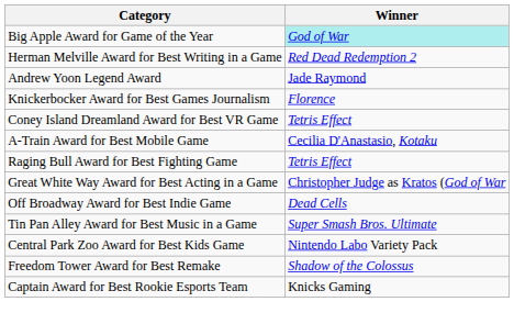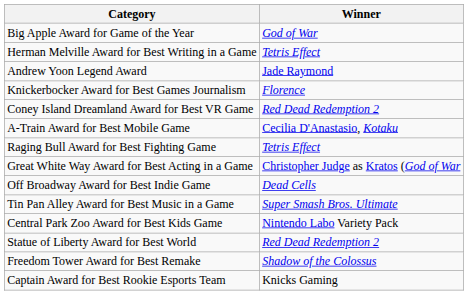 <table class="wikitable sortable plainrowheaders" border="none" style="margin:0">
 <tr valign="bottom">
 <th scope="col">Category</th>
 <th scope="col">Winner</th>
 </tr>
 <tr>
 <td>Big Apple Award for Game of the Year</td>
-<td style="background: paleturquoise;"><em><a href='#'>God of War</a></em></td>
+<td><em><a href='#'>God of War</a></em></td>
 </tr>
 <tr>
 <td>Herman Melville Award for Best Writing in a Game</td>
-<td><em><a href='#'>Red Dead Redemption 2</a></em></td>
+<td><em><a href='#'>Tetris Effect</a></em></td>
 </tr>
 <tr>
 <td>Andrew Yoon Legend Award</td>
 <td><a href='#'>Jade Raymond</a></td>
 </tr>
 <tr>
 <td>Knickerbocker Award for Best Games Journalism</td>
 <td><em><a href='#'>Florence</a></em></td>
 </tr>
 <tr>
 <td>Coney Island Dreamland Award for Best VR Game</td>
-<td><em><a href='#'>Tetris Effect</a></em></td>
+<td><em><a href='#'>Red Dead Redemption 2</a></em></td>
 </tr>
 <tr>
 <td>A-Train Award for Best Mobile Game</td>
 <td><a href='#'>Cecilia D'Anastasio</a>, <em><a href='#'>Kotaku</a></em></td>
 </tr>
 <tr>
 <td>Raging Bull Award for Best Fighting Game</td>
 <td><em><a href='#'>Tetris Effect</a></em></td>
 </tr>
 <tr>
 <td>Great White Way Award for Best Acting in a Game</td>
 <td><a href='#'>Christopher Judge</a> as <a href='#'>Kratos</a> (<em><a href='#'>God of War</a></em></td>
 </tr>
 <tr>
 <td>Off Broadway Award for Best Indie Game</td>
 <td><em><a href='#'>Dead Cells</a></em></td>
 </tr>
 <tr>
 <td>Tin Pan Alley Award for Best Music in a Game</td>
 <td><em><a href='#'>Super Smash Bros. Ultimate</a></em></td>
 </tr>
 <tr>
 <td>Central Park Zoo Award for Best Kids Game</td>
 <td><a href='#'>Nintendo Labo</a> Variety Pack</td>
 </tr>
 <tr>
+<td>Statue of Liberty Award for Best World</td>
+<td><em><a href='#'>Red Dead Redemption 2</a></em></td>
+</tr>
+<tr>
 <td>Freedom Tower Award for Best Remake</td>
 <td><em><a href='#'>Shadow of the Colossus</a></em></td>
 </tr>
 <tr>
 <td>Captain Award for Best Rookie Esports Team</td>
 <td>Knicks Gaming</td>
 </tr>
 </table>
